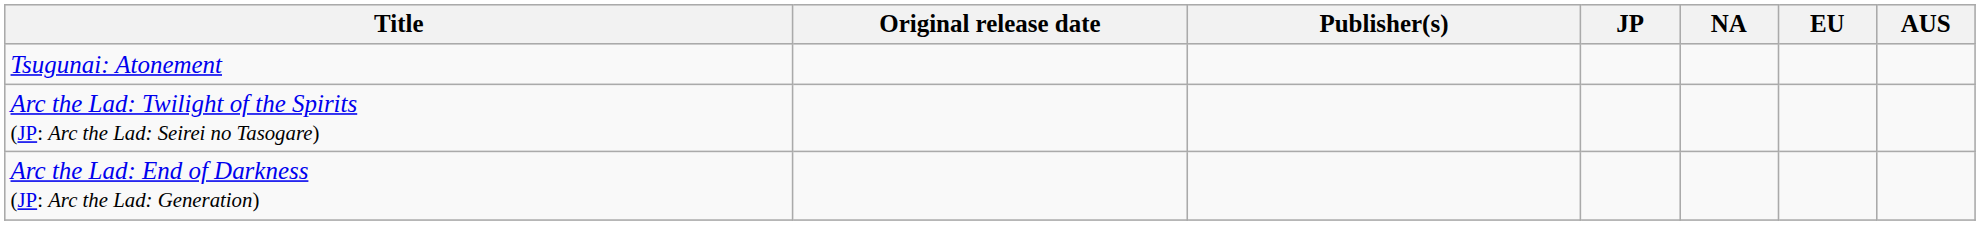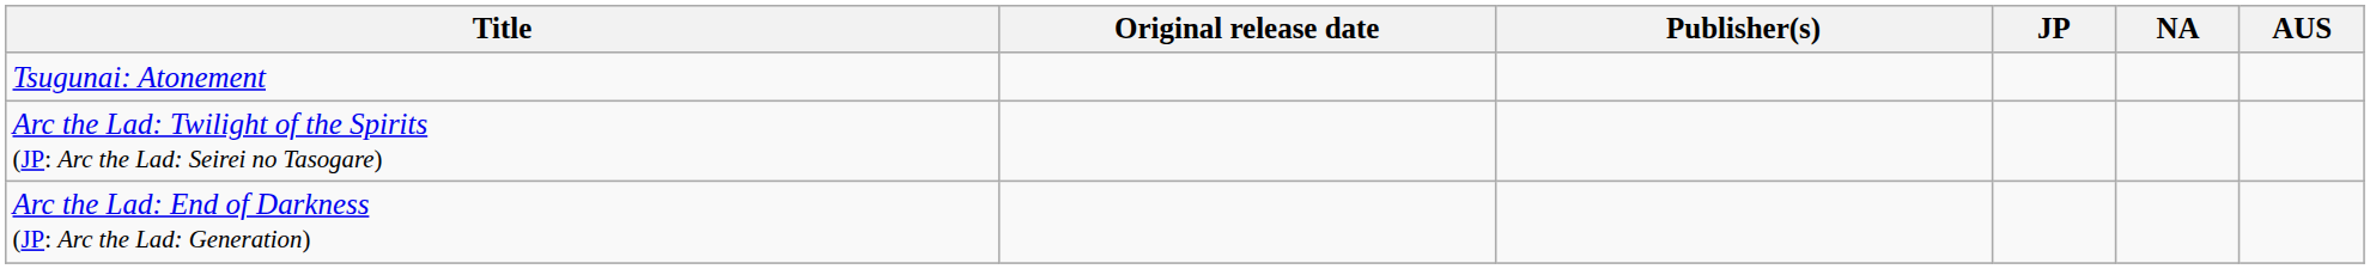 <table class="wikitable sortable" style="width: 100%;">
 <tr>
 <th style="width:40%;">Title</th>
 <th style="width:20%;">Original release date</th>
 <th style="width:20%;">Publisher(s)</th>
 <th style="width:5%;">JP</th>
 <th style="width:5%;">NA</th>
-<th style="width:5%;">EU</th>
 <th style="width:5%;">AUS</th>
 </tr>
 <tr>
 <td><em><a href='#'>Tsugunai: Atonement</a></em></td>
-<td></td>
 <td></td>
 <td></td>
 <td></td>
 <td></td>
 <td></td>
 </tr>
 <tr>
 <td><em><a href='#'>Arc the Lad: Twilight of the Spirits</a></em><br><small>(<a href='#'>JP</a>: <em>Arc the Lad: Seirei no Tasogare</em>)</small></td>
 <td></td>
 <td></td>
 <td></td>
 <td></td>
 <td></td>
-<td></td>
 </tr>
 <tr>
 <td><em><a href='#'>Arc the Lad: End of Darkness</a></em><br><small>(<a href='#'>JP</a>: <em>Arc the Lad: Generation</em>)</small></td>
 <td></td>
 <td></td>
 <td></td>
 <td></td>
 <td></td>
-<td></td>
 </tr>
 </table>
